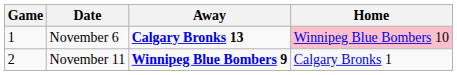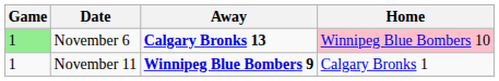 <table class="wikitable">
 <tr>
 <th>Game</th>
 <th>Date</th>
 <th>Away</th>
 <th>Home</th>
 </tr>
 <tr>
-<td>1</td>
+<td style="background: lightgreen;">1</td>
 <td>November 6</td>
 <td><strong><a href='#'>Calgary Bronks</a> 13</strong></td>
 <td style="background: pink;"><a href='#'>Winnipeg Blue Bombers</a> 10</td>
 </tr>
 <tr>
-<td>2</td>
+<td>1</td>
 <td>November 11</td>
 <td><strong><a href='#'>Winnipeg Blue Bombers</a> 9</strong></td>
 <td><a href='#'>Calgary Bronks</a> 1</td>
 </tr>
 </table>
